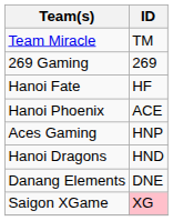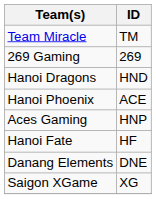 <table class="wikitable">
 <tr>
 <th>Team(s)</th>
 <th>ID</th>
 </tr>
 <tr>
 <td> <a href='#'>Team Miracle</a></td>
 <td>TM</td>
 </tr>
 <tr>
 <td> 269 Gaming</td>
 <td>269</td>
 </tr>
 <tr>
-<td> Hanoi Fate</td>
-<td>HF</td>
+<td> Hanoi Dragons</td>
+<td>HND</td>
 </tr>
 <tr>
 <td> Hanoi Phoenix</td>
 <td>ACE</td>
 </tr>
 <tr>
 <td> Aces Gaming</td>
 <td>HNP</td>
 </tr>
 <tr>
-<td> Hanoi Dragons</td>
-<td>HND</td>
+<td> Hanoi Fate</td>
+<td>HF</td>
 </tr>
 <tr>
 <td> Danang Elements</td>
 <td>DNE</td>
 </tr>
 <tr>
 <td> Saigon XGame</td>
-<td style="background: pink;">XG</td>
+<td>XG</td>
 </tr>
 <tr>
 </tr>
 </table>
